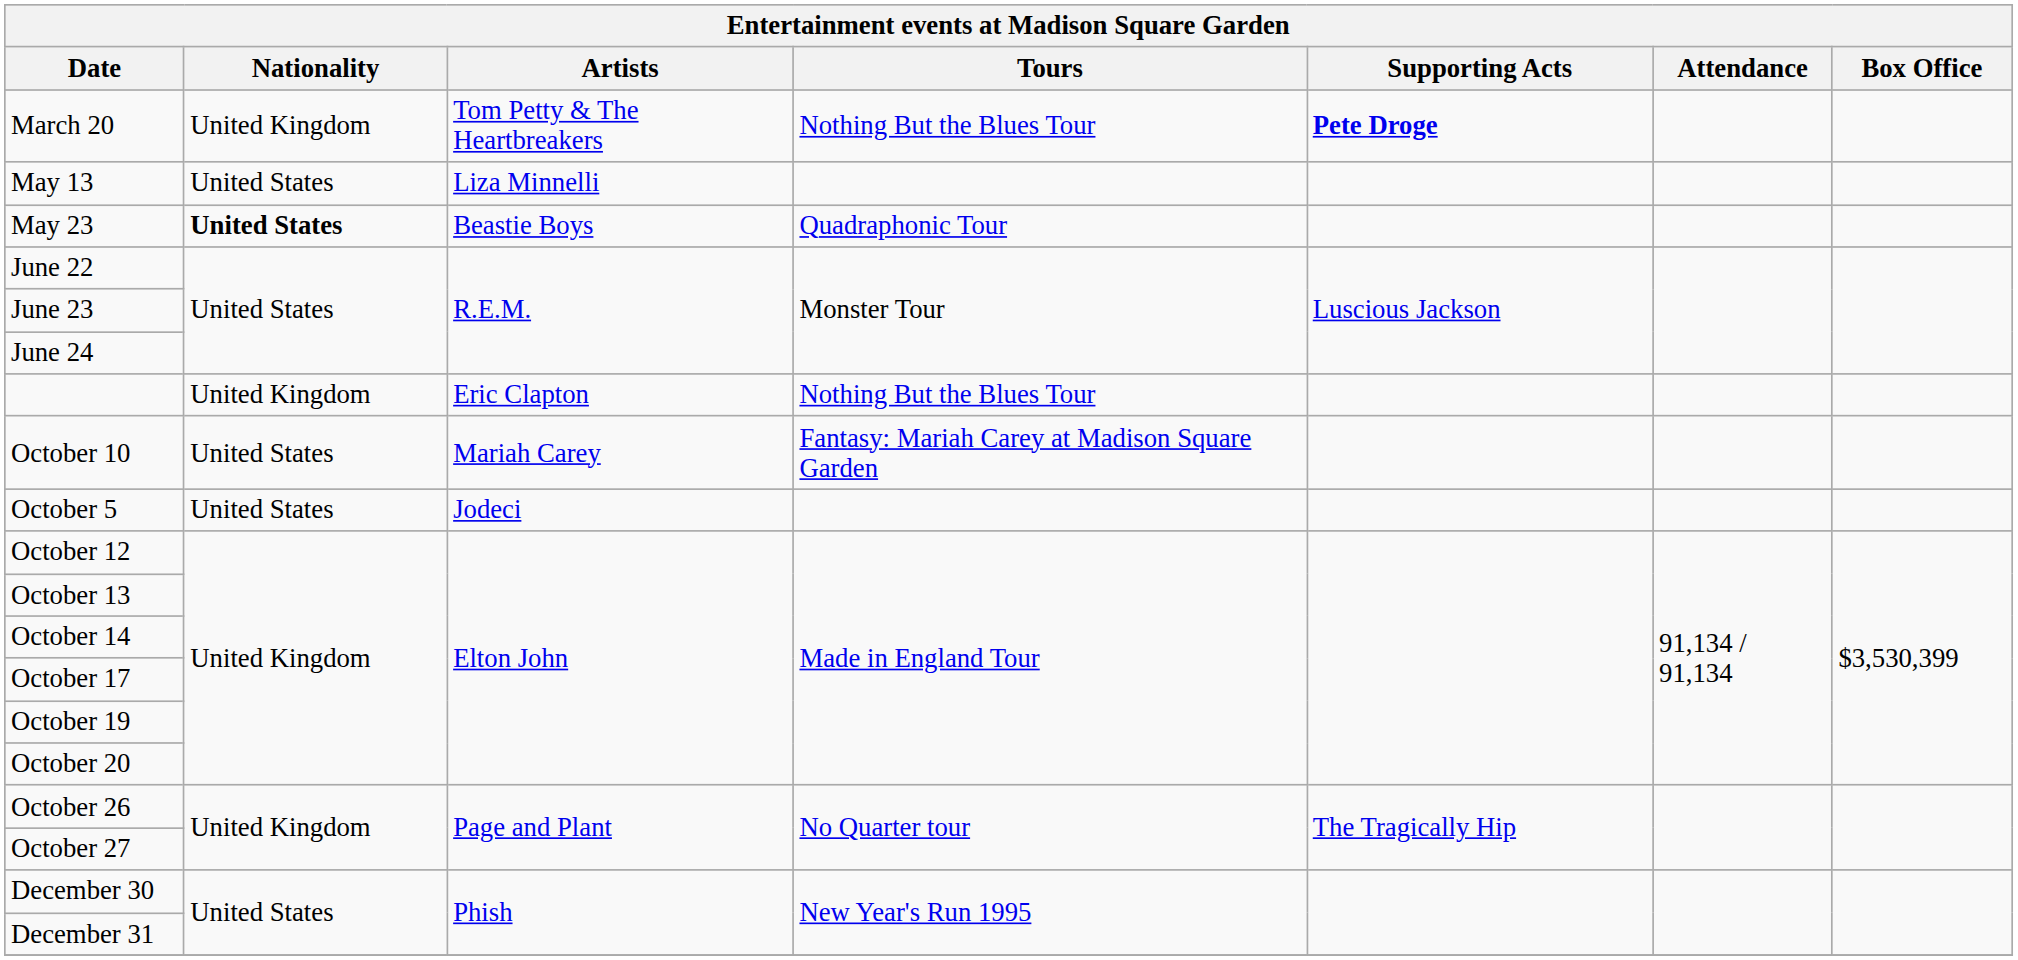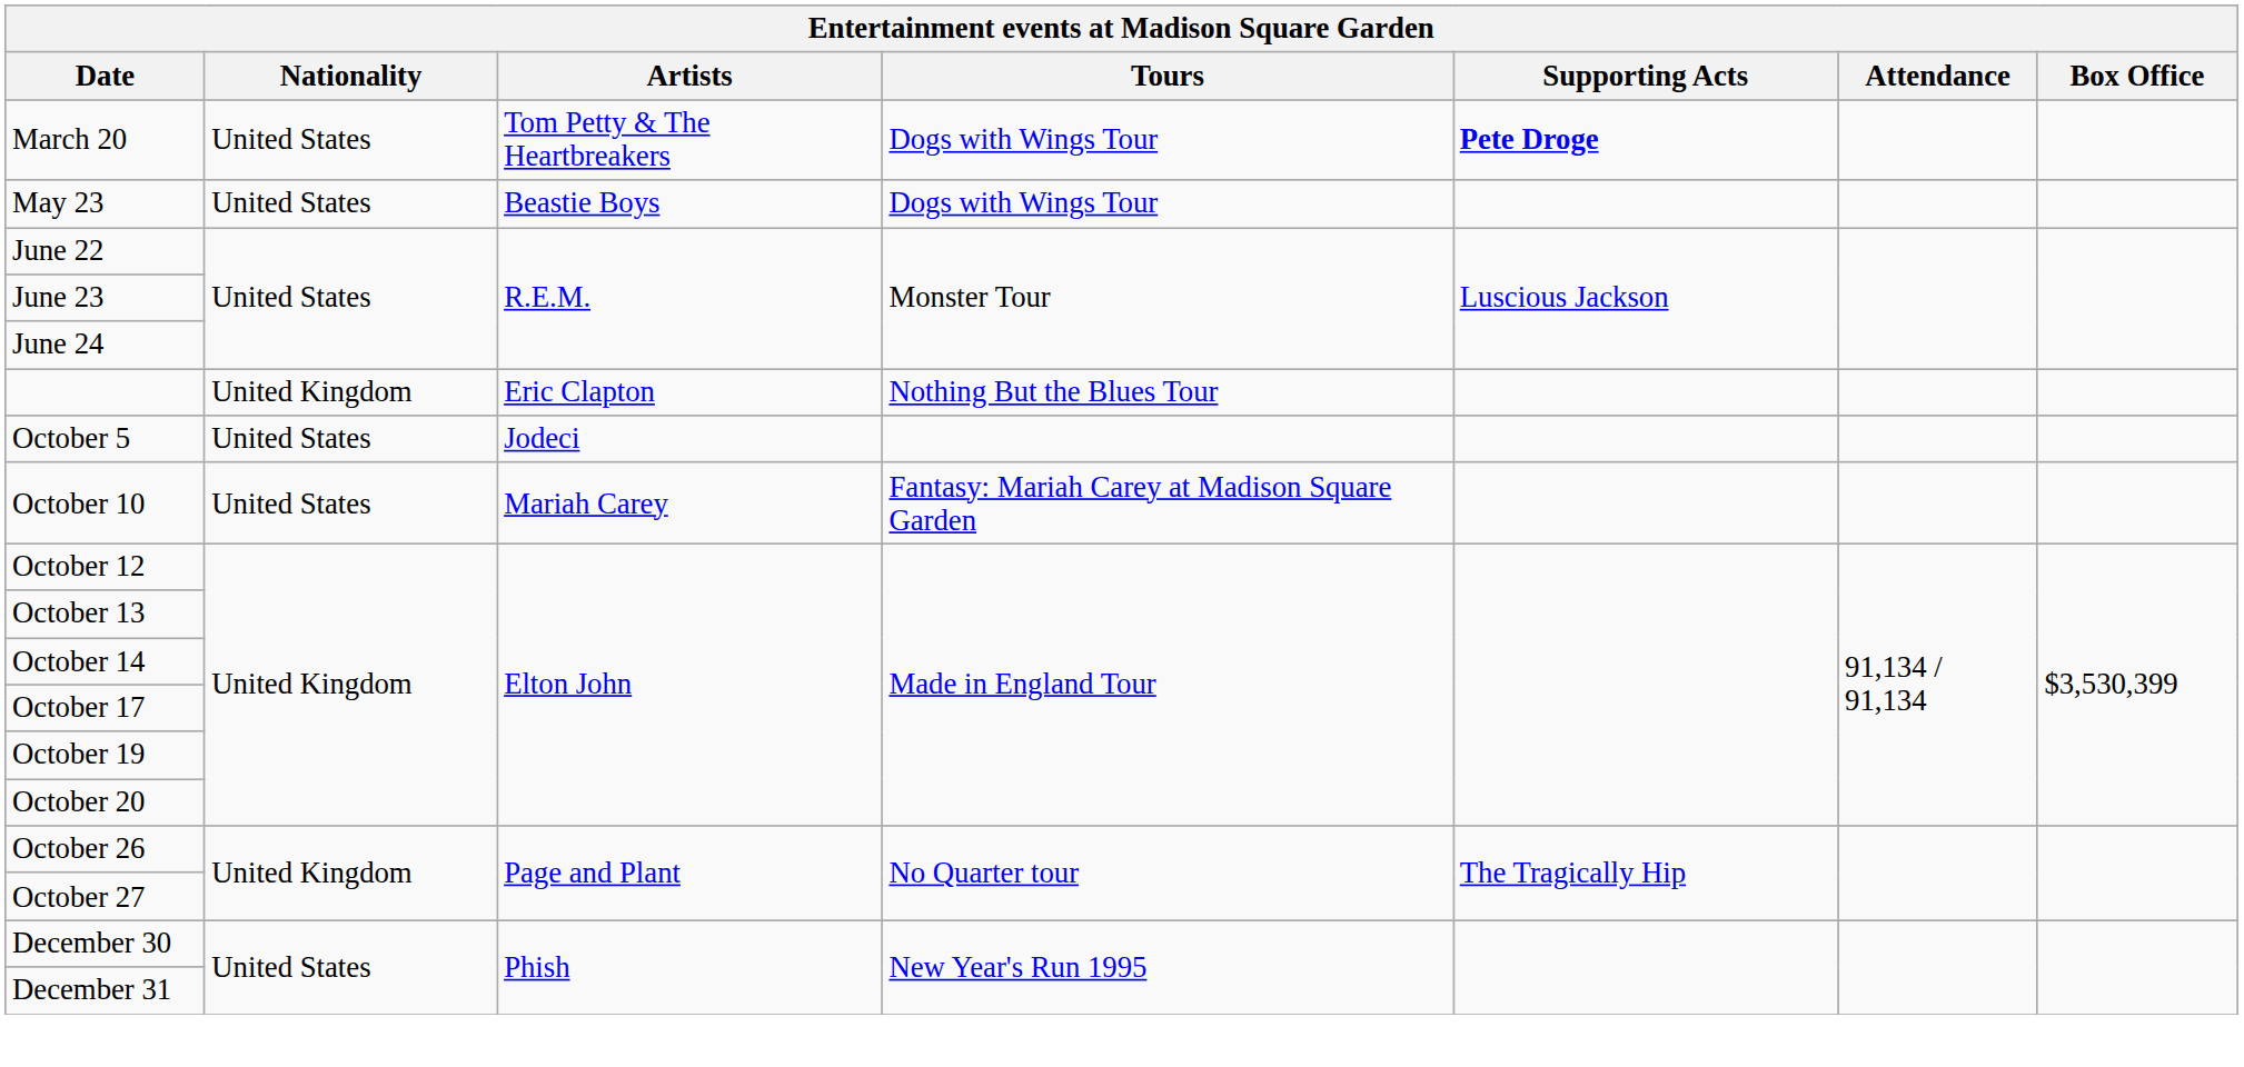 <table class="wikitable">
 <tr>
 <th colspan="7">Entertainment events at Madison Square Garden</th>
 </tr>
 <tr>
 <th width=100>Date</th>
 <th width=150>Nationality</th>
 <th width=200>Artists</th>
 <th width=300>Tours</th>
 <th width=200>Supporting Acts</th>
 <th width=100>Attendance</th>
 <th width=100>Box Office</th>
 </tr>
 <tr>
 <td>March 20</td>
-<td>United Kingdom</td>
+<td>United States</td>
 <td><a href='#'>Tom Petty & The Heartbreakers</a></td>
-<td><a href='#'>Nothing But the Blues Tour</a></td>
+<td><a href='#'>Dogs with Wings Tour</a></td>
 <td><strong><a href='#'>Pete Droge</a></strong></td>
 <td></td>
 <td></td>
 </tr>
 <tr>
-<td>May 13</td>
+<td>May 23</td>
 <td>United States</td>
-<td><a href='#'>Liza Minnelli</a></td>
-<td></td>
-<td></td>
-<td></td>
-<td></td>
-</tr>
-<tr>
-<td>May 23</td>
-<td><strong>United States</strong></td>
 <td><a href='#'>Beastie Boys</a></td>
-<td><a href='#'>Quadraphonic Tour</a></td>
+<td><a href='#'>Dogs with Wings Tour</a></td>
 <td></td>
 <td></td>
 <td></td>
 </tr>
 <tr>
 <td>June 22</td>
 <td rowspan=3>United States</td>
 <td rowspan=3><a href='#'>R.E.M.</a></td>
 <td rowspan=3>Monster Tour</td>
 <td rowspan=3><a href='#'>Luscious Jackson</a></td>
 <td rowspan=3></td>
 <td rowspan=3></td>
 </tr>
 <tr>
 <td>June 23</td>
 </tr>
 <tr>
 <td>June 24</td>
 </tr>
 <tr>
 <td></td>
 <td>United Kingdom</td>
 <td><a href='#'>Eric Clapton</a></td>
 <td><a href='#'>Nothing But the Blues Tour</a></td>
 <td></td>
 <td></td>
 <td></td>
 </tr>
 <tr>
-<td>October 10</td>
+<td>October 5</td>
 <td>United States</td>
-<td><a href='#'>Mariah Carey</a></td>
-<td><a href='#'>Fantasy: Mariah Carey at Madison Square Garden</a></td>
+<td><a href='#'>Jodeci</a></td>
+<td></td>
 <td></td>
 <td></td>
 <td></td>
 </tr>
 <tr>
-<td>October 5</td>
+<td>October 10</td>
 <td>United States</td>
-<td><a href='#'>Jodeci</a></td>
-<td></td>
+<td><a href='#'>Mariah Carey</a></td>
+<td><a href='#'>Fantasy: Mariah Carey at Madison Square Garden</a></td>
 <td></td>
 <td></td>
 <td></td>
 </tr>
 <tr>
 <td>October 12</td>
 <td rowspan=6>United Kingdom</td>
 <td rowspan=6><a href='#'>Elton John</a></td>
 <td rowspan=6><a href='#'>Made in England Tour</a></td>
 <td rowspan=6></td>
 <td rowspan=6>91,134 / 91,134</td>
 <td rowspan=6>$3,530,399</td>
 </tr>
 <tr>
 <td>October 13</td>
 </tr>
 <tr>
 <td>October 14</td>
 </tr>
 <tr>
 <td>October 17</td>
 </tr>
 <tr>
 <td>October 19</td>
 </tr>
 <tr>
 <td>October 20</td>
 </tr>
 <tr>
 <td>October 26</td>
 <td rowspan=2>United Kingdom</td>
 <td rowspan=2><a href='#'>Page and Plant</a></td>
 <td rowspan=2><a href='#'>No Quarter tour</a></td>
 <td rowspan=2><a href='#'>The Tragically Hip</a></td>
 <td rowspan=2></td>
 <td rowspan=2></td>
 </tr>
 <tr>
 <td>October 27</td>
 </tr>
 <tr>
 <td>December 30</td>
 <td rowspan=2>United States</td>
 <td rowspan=2><a href='#'>Phish</a></td>
 <td rowspan=2><a href='#'>New Year's Run 1995</a></td>
 <td rowspan=2></td>
 <td rowspan=2></td>
 <td rowspan=2></td>
 </tr>
 <tr>
 <td>December 31</td>
 </tr>
 <tr>
 </tr>
 </table>
